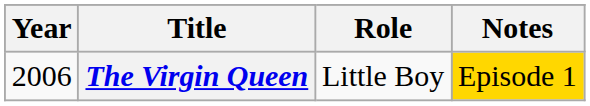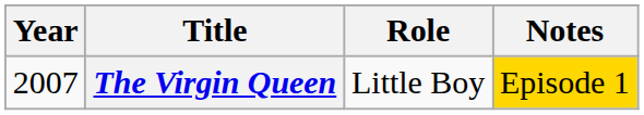 <table class="wikitable plainrowheaders sortable">
 <tr>
 <th scope="col">Year</th>
 <th scope="col">Title</th>
 <th scope="col">Role</th>
 <th scope="col" class="unsortable">Notes</th>
 </tr>
 <tr>
-<td>2006</td>
+<td>2007</td>
 <th scope="row"><em><a href='#'>The Virgin Queen</a></em></th>
 <td>Little Boy</td>
 <td style="background: gold;">Episode 1</td>
 </tr>
 </table>
